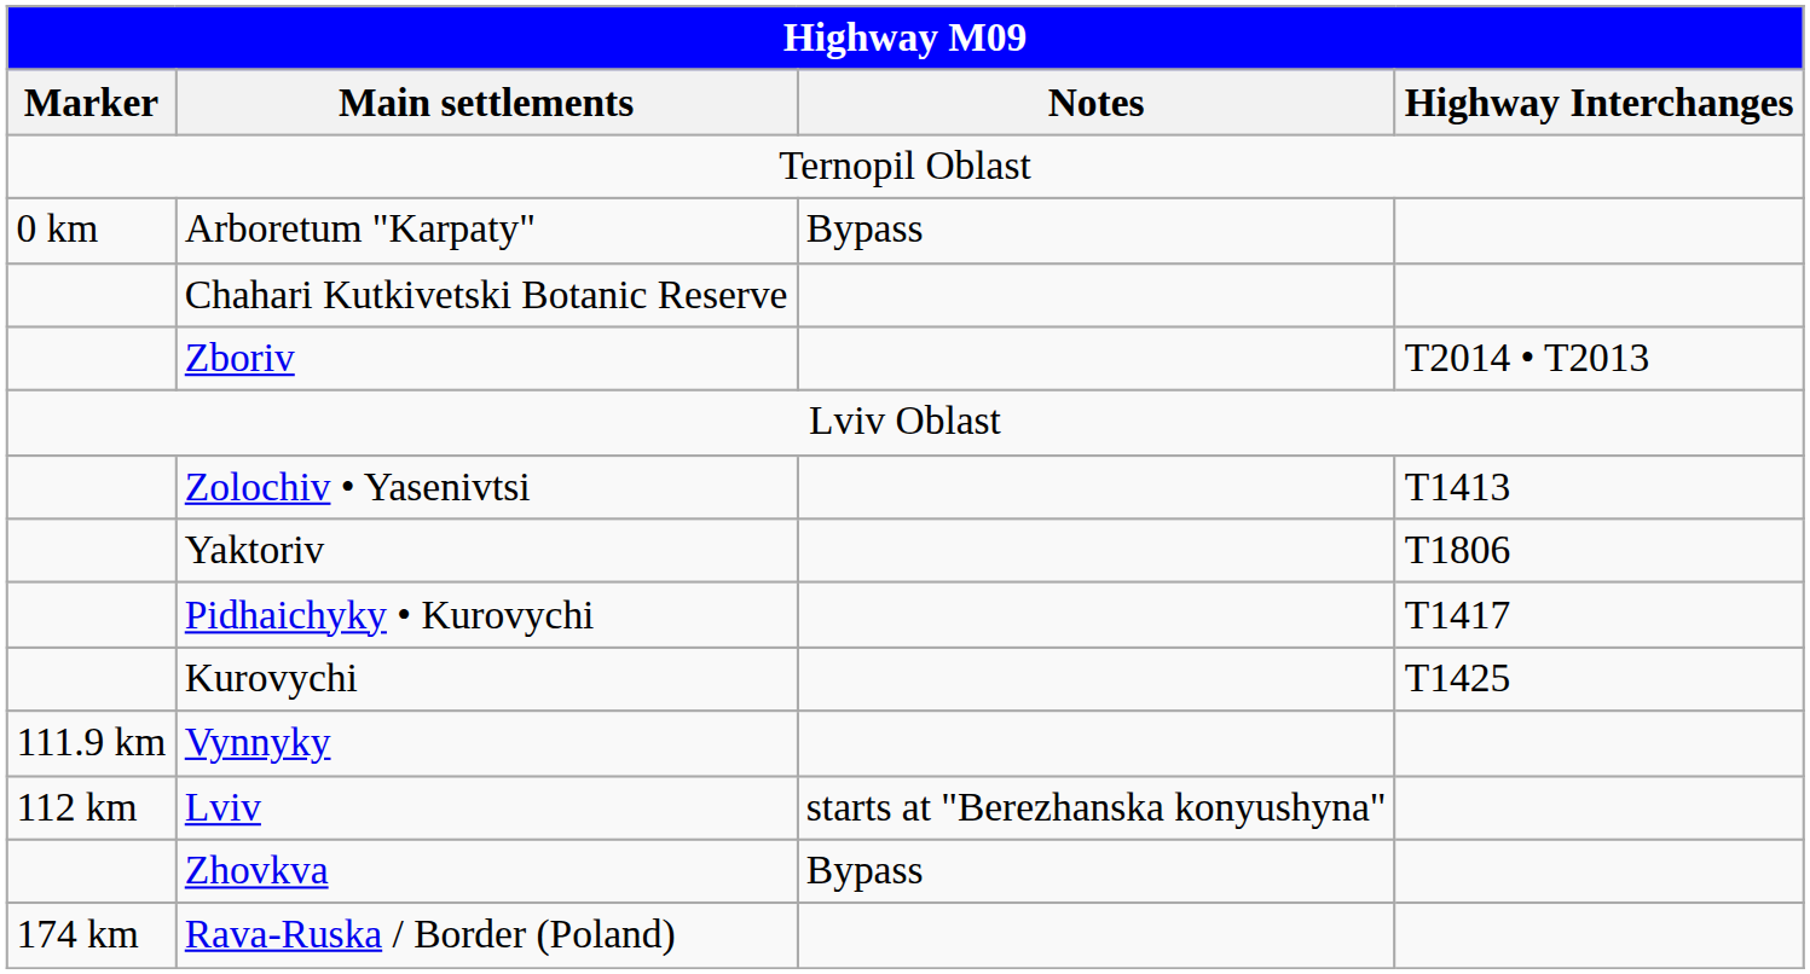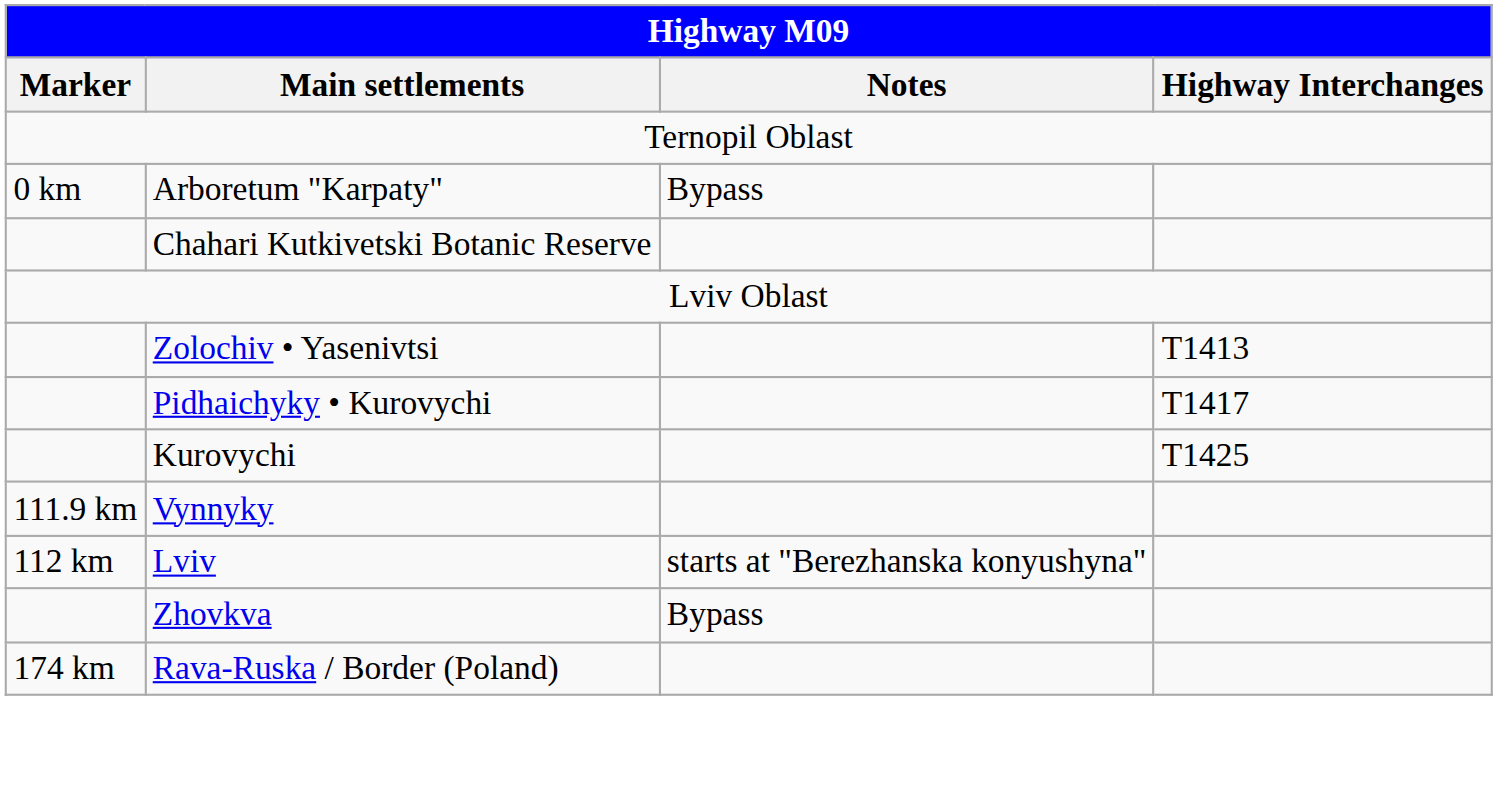 <table class="wikitable" style="margin-left:0.5em;">
 <tr>
 <td colspan="4" style="color:#fff;background-color:#0000FF; text-align: center;"><strong>Highway M09</strong></td>
 </tr>
 <tr>
 <th>Marker</th>
 <th>Main settlements</th>
 <th>Notes</th>
 <th>Highway Interchanges</th>
 </tr>
 <tr>
 <td align=center colspan=4>Ternopil Oblast</td>
 </tr>
 <tr>
 <td>0 km</td>
 <td>Arboretum "Karpaty"</td>
 <td>Bypass</td>
 <td></td>
 </tr>
 <tr>
 <td></td>
 <td>Chahari Kutkivetski Botanic Reserve</td>
 <td></td>
 <td></td>
 </tr>
 <tr>
-<td></td>
-<td><a href='#'>Zboriv</a></td>
-<td></td>
-<td>T2014 • T2013</td>
-</tr>
-<tr>
 <td align=center colspan=4>Lviv Oblast</td>
 </tr>
 <tr>
 <td></td>
 <td><a href='#'>Zolochiv</a> • Yasenivtsi</td>
 <td></td>
 <td>T1413</td>
-</tr>
-<tr>
-<td></td>
-<td>Yaktoriv</td>
-<td></td>
-<td>T1806</td>
 </tr>
 <tr>
 <td></td>
 <td><a href='#'>Pidhaichyky</a> • Kurovychi</td>
 <td></td>
 <td>T1417</td>
 </tr>
 <tr>
 <td></td>
 <td>Kurovychi</td>
 <td></td>
 <td>T1425</td>
 </tr>
 <tr>
 <td>111.9 km</td>
 <td><a href='#'>Vynnyky</a></td>
 <td></td>
 <td></td>
 </tr>
 <tr>
 <td>112 km</td>
 <td><a href='#'>Lviv</a></td>
 <td>starts at "Berezhanska konyushyna"</td>
 <td></td>
 </tr>
 <tr>
 <td></td>
 <td><a href='#'>Zhovkva</a></td>
 <td>Bypass</td>
 <td></td>
 </tr>
 <tr>
 <td>174 km</td>
 <td><a href='#'>Rava-Ruska</a> / Border (Poland)</td>
 <td></td>
 <td></td>
 </tr>
 </table>
